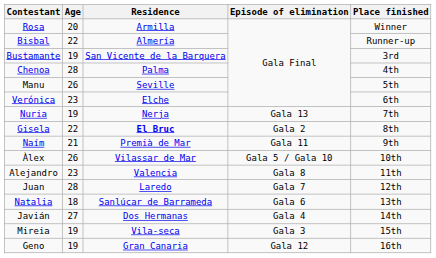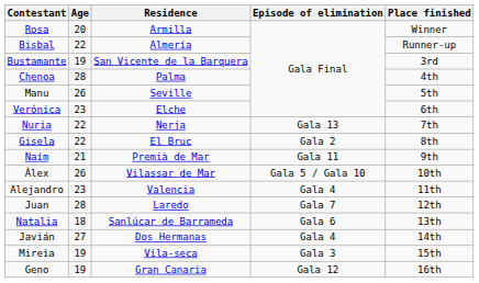 <table class="wikitable" style="text-align:center">
 <tr>
 <th>Contestant</th>
 <th>Age</th>
 <th>Residence</th>
 <th>Episode of elimination</th>
 <th>Place finished</th>
 </tr>
 <tr>
 <td><a href='#'>Rosa</a></td>
 <td>20</td>
 <td><a href='#'>Armilla</a></td>
 <td rowspan=6>Gala Final</td>
 <td>Winner</td>
 </tr>
 <tr>
 <td><a href='#'>Bisbal</a></td>
 <td>22</td>
 <td><a href='#'>Almería</a></td>
 <td>Runner-up</td>
 </tr>
 <tr>
 <td><a href='#'>Bustamante</a></td>
 <td>19</td>
 <td><a href='#'>San Vicente de la Barquera</a></td>
 <td>3rd</td>
 </tr>
 <tr>
 <td><a href='#'>Chenoa</a></td>
 <td>28</td>
 <td><a href='#'>Palma</a></td>
 <td>4th</td>
 </tr>
 <tr>
 <td>Manu</td>
 <td>26</td>
 <td><a href='#'>Seville</a></td>
 <td>5th</td>
 </tr>
 <tr>
 <td><a href='#'>Verónica</a></td>
 <td>23</td>
 <td><a href='#'>Elche</a></td>
 <td>6th</td>
 </tr>
 <tr>
 <td><a href='#'>Nuria</a></td>
-<td>19</td>
+<td>22</td>
 <td><a href='#'>Nerja</a></td>
 <td>Gala 13</td>
 <td>7th</td>
 </tr>
 <tr>
 <td><a href='#'>Gisela</a></td>
 <td>22</td>
-<td><strong><a href='#'>El Bruc</a></strong></td>
+<td><a href='#'>El Bruc</a></td>
 <td>Gala 2</td>
 <td>8th</td>
 </tr>
 <tr>
 <td><a href='#'>Naím</a></td>
 <td>21</td>
 <td><a href='#'>Premià de Mar</a></td>
 <td>Gala 11</td>
 <td>9th</td>
 </tr>
 <tr>
 <td>Àlex</td>
 <td>26</td>
 <td><a href='#'>Vilassar de Mar</a></td>
 <td>Gala 5 / Gala 10</td>
 <td>10th</td>
 </tr>
 <tr>
 <td>Alejandro</td>
 <td>23</td>
 <td><a href='#'>Valencia</a></td>
-<td>Gala 8</td>
+<td>Gala 4</td>
 <td>11th</td>
 </tr>
 <tr>
 <td>Juan</td>
 <td>28</td>
 <td><a href='#'>Laredo</a></td>
 <td>Gala 7</td>
 <td>12th</td>
 </tr>
 <tr>
 <td><a href='#'>Natalia</a></td>
 <td>18</td>
 <td><a href='#'>Sanlúcar de Barrameda</a></td>
 <td>Gala 6</td>
 <td>13th</td>
 </tr>
 <tr>
 <td>Javián</td>
 <td>27</td>
 <td><a href='#'>Dos Hermanas</a></td>
 <td>Gala 4</td>
 <td>14th</td>
 </tr>
 <tr>
 <td>Mireia</td>
 <td>19</td>
 <td><a href='#'>Vila-seca</a></td>
 <td>Gala 3</td>
 <td>15th</td>
 </tr>
 <tr>
 <td>Geno</td>
 <td>19</td>
 <td><a href='#'>Gran Canaria</a></td>
 <td>Gala 12</td>
 <td>16th</td>
 </tr>
 </table>
